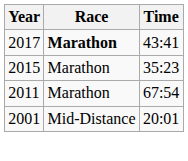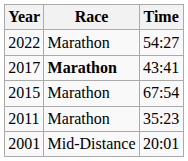 <table class="wikitable">
 <tr>
 <th>Year</th>
 <th>Race</th>
 <th>Time</th>
+</tr>
+<tr>
+<td>2022</td>
+<td>Marathon</td>
+<td>54:27</td>
 </tr>
 <tr>
 <td>2017</td>
 <td><strong>Marathon</strong></td>
 <td>43:41</td>
 </tr>
 <tr>
 <td>2015</td>
 <td>Marathon</td>
-<td>35:23</td>
+<td>67:54</td>
 </tr>
 <tr>
 <td>2011</td>
 <td>Marathon</td>
-<td>67:54</td>
+<td>35:23</td>
 </tr>
 <tr>
 <td>2001</td>
 <td>Mid-Distance</td>
 <td>20:01</td>
 </tr>
 </table>
